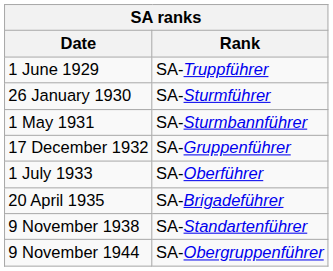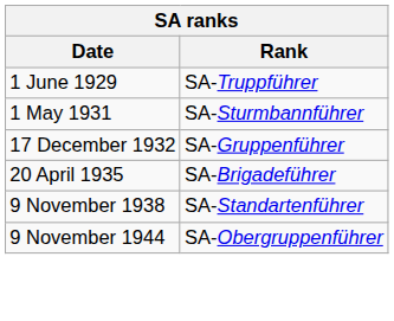 <table class="wikitable float-right">
 <tr>
 <th colspan="2">SA ranks</th>
 </tr>
 <tr>
 <th>Date</th>
 <th>Rank</th>
 </tr>
 <tr>
 <td>1 June 1929</td>
 <td>SA-<em><a href='#'>Truppführer</a></em></td>
 </tr>
 <tr>
-<td>26 January 1930</td>
-<td>SA-<em><a href='#'>Sturmführer</a></em></td>
-</tr>
-<tr>
 <td>1 May 1931</td>
 <td>SA-<em><a href='#'>Sturmbannführer</a></em></td>
 </tr>
 <tr>
 <td>17 December 1932</td>
 <td>SA-<em><a href='#'>Gruppenführer</a></em></td>
-</tr>
-<tr>
-<td>1 July 1933</td>
-<td>SA-<em><a href='#'>Oberführer</a></em></td>
 </tr>
 <tr>
 <td>20 April 1935</td>
 <td>SA-<em><a href='#'>Brigadeführer</a></em></td>
 </tr>
 <tr>
 <td>9 November 1938</td>
 <td>SA-<em><a href='#'>Standartenführer</a></em></td>
 </tr>
 <tr>
 <td>9 November 1944</td>
 <td>SA-<em><a href='#'>Obergruppenführer</a></em></td>
 </tr>
 </table>
